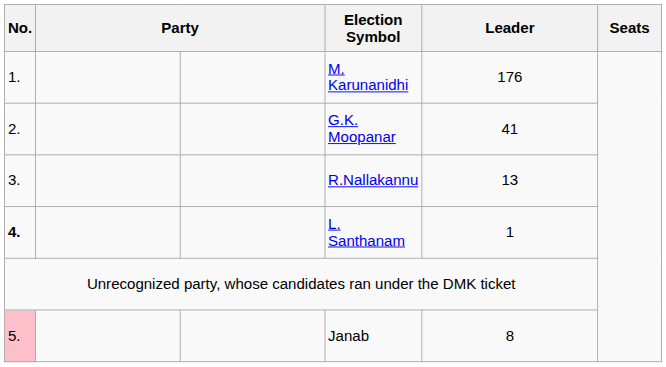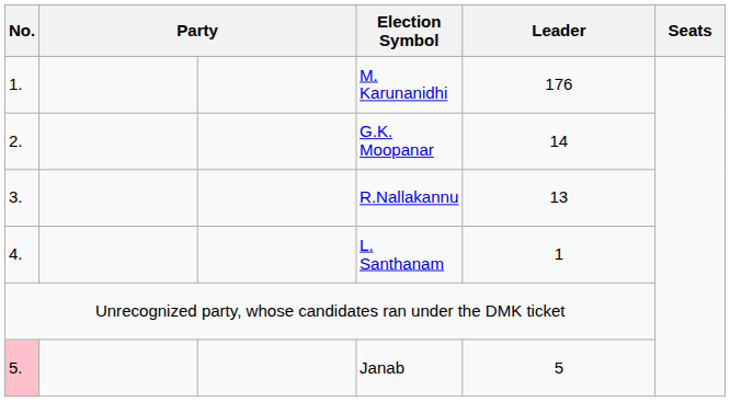 <table class="wikitable">
 <tr style="height: 50px;">
 <th>No.</th>
 <th scope="col" style="width:300px;"colspan="2">Party</th>
 <th scope="col" style="width:80px;">Election Symbol</th>
 <th scope="col" style="width:180px;">Leader</th>
 <th scope="col" style="width:60px;">Seats</th>
 </tr>
 <tr style="height: 55px;">
 <td>1.</td>
 <td></td>
 <td style="text-align:center;"></td>
 <td><a href='#'>M. Karunanidhi</a></td>
 <td style="text-align:center;">176</td>
 </tr>
 <tr style="height: 55px;">
 <td>2.</td>
 <td></td>
 <td style="text-align:center;"></td>
 <td><a href='#'>G.K. Moopanar</a></td>
-<td style="text-align:center;">41</td>
+<td style="text-align:center;">14</td>
 </tr>
 <tr style="height: 55px;">
 <td>3.</td>
 <td></td>
 <td style="text-align:center;"></td>
 <td><a href='#'>R.Nallakannu</a></td>
 <td style="text-align:center;">13</td>
 </tr>
 <tr style="height: 55px;">
-<td><strong>4.</strong></td>
+<td>4.</td>
 <td></td>
 <td style="text-align:center;"></td>
 <td><a href='#'>L. Santhanam</a></td>
 <td style="text-align:center;">1</td>
 </tr>
 <tr style="height: 55px;">
 <td colspan="5" style="text-align:center;">Unrecognized party, whose candidates ran under the DMK ticket</td>
 </tr>
 <tr style="height: 55px;">
 <td style="background: pink;">5.</td>
 <td></td>
 <td style="text-align:center;"></td>
 <td>Janab</td>
-<td style="text-align:center;">8</td>
+<td style="text-align:center;">5</td>
 </tr>
 </table>
